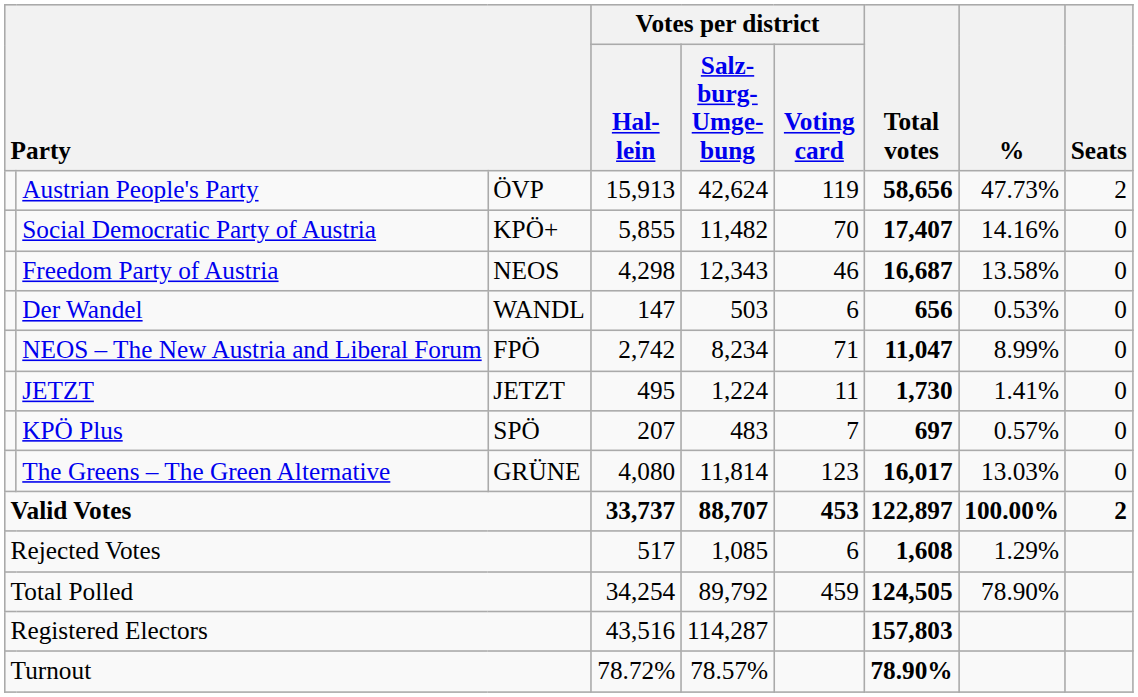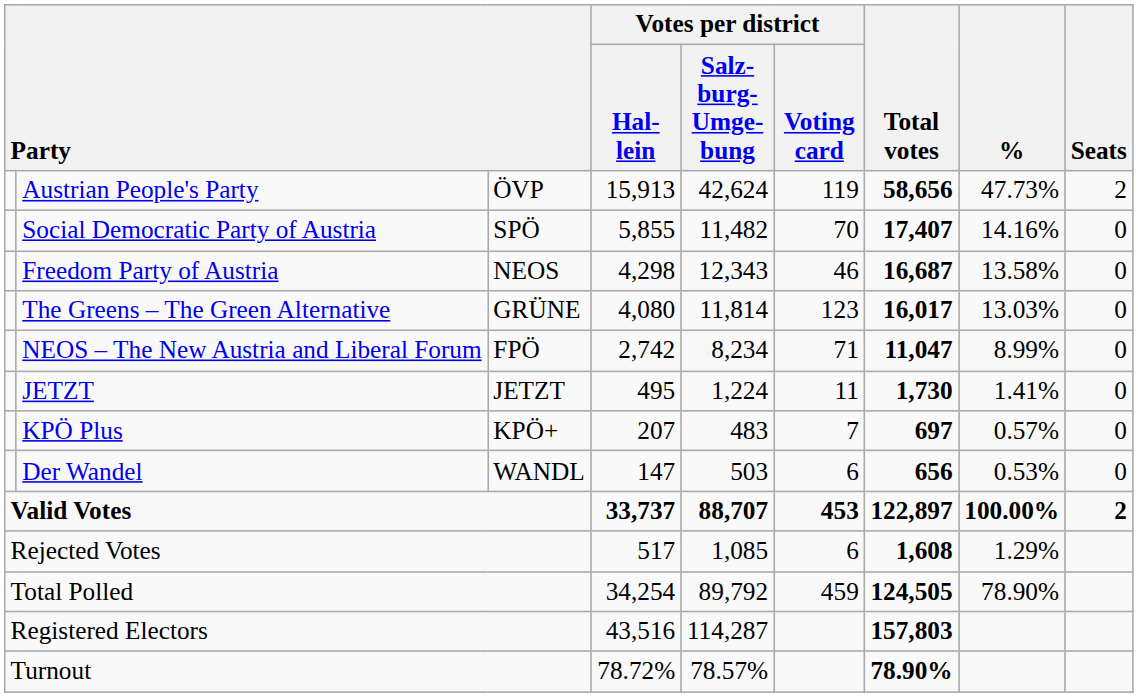 <table class="wikitable" border="1" style="text-align:right;">
 <tr>
 <th style="text-align:left;" valign=bottom rowspan=2 colspan=3>Party</th>
 <th colspan=3>Votes per district</th>
 <th align=center valign=bottom rowspan=2 width="50">Total<br>votes</th>
 <th align=center valign=bottom rowspan=2 width="50">%</th>
 <th align=center valign=bottom rowspan=2>Seats</th>
 </tr>
 <tr>
 <th align=center valign=bottom width="50"><a href='#'>Hal-<br>lein</a></th>
 <th align=center valign=bottom width="50"><a href='#'>Salz-<br>burg-<br>Umge-<br>bung</a></th>
 <th align=center valign=bottom width="50"><a href='#'>Voting<br>card</a></th>
 </tr>
 <tr>
 <td></td>
 <td align=left><a href='#'>Austrian People's Party</a></td>
 <td align=left>ÖVP</td>
 <td>15,913</td>
 <td>42,624</td>
 <td>119</td>
 <td><strong>58,656</strong></td>
 <td>47.73%</td>
 <td>2</td>
 </tr>
 <tr>
 <td></td>
 <td align=left><a href='#'>Social Democratic Party of Austria</a></td>
-<td align=left>KPÖ+</td>
+<td align=left>SPÖ</td>
 <td>5,855</td>
 <td>11,482</td>
 <td>70</td>
 <td><strong>17,407</strong></td>
 <td>14.16%</td>
 <td>0</td>
 </tr>
 <tr>
 <td></td>
 <td align=left><a href='#'>Freedom Party of Austria</a></td>
 <td align=left>NEOS</td>
 <td>4,298</td>
 <td>12,343</td>
 <td>46</td>
 <td><strong>16,687</strong></td>
 <td>13.58%</td>
 <td>0</td>
 </tr>
 <tr>
 <td></td>
-<td align=left><a href='#'>Der Wandel</a></td>
-<td align=left>WANDL</td>
-<td>147</td>
-<td>503</td>
-<td>6</td>
-<td><strong>656</strong></td>
-<td>0.53%</td>
+<td align=left><a href='#'>The Greens – The Green Alternative</a></td>
+<td align=left>GRÜNE</td>
+<td>4,080</td>
+<td>11,814</td>
+<td>123</td>
+<td><strong>16,017</strong></td>
+<td>13.03%</td>
 <td>0</td>
 </tr>
 <tr>
 <td></td>
 <td align=left style="white-space: nowrap;"><a href='#'>NEOS – The New Austria and Liberal Forum</a></td>
 <td align=left>FPÖ</td>
 <td>2,742</td>
 <td>8,234</td>
 <td>71</td>
 <td><strong>11,047</strong></td>
 <td>8.99%</td>
 <td>0</td>
 </tr>
 <tr>
 <td></td>
 <td align=left><a href='#'>JETZT</a></td>
 <td align=left>JETZT</td>
 <td>495</td>
 <td>1,224</td>
 <td>11</td>
 <td><strong>1,730</strong></td>
 <td>1.41%</td>
 <td>0</td>
 </tr>
 <tr>
 <td></td>
 <td align=left><a href='#'>KPÖ Plus</a></td>
-<td align=left>SPÖ</td>
+<td align=left>KPÖ+</td>
 <td>207</td>
 <td>483</td>
 <td>7</td>
 <td><strong>697</strong></td>
 <td>0.57%</td>
 <td>0</td>
 </tr>
 <tr>
 <td></td>
-<td align=left><a href='#'>The Greens – The Green Alternative</a></td>
-<td align=left>GRÜNE</td>
-<td>4,080</td>
-<td>11,814</td>
-<td>123</td>
-<td><strong>16,017</strong></td>
-<td>13.03%</td>
+<td align=left><a href='#'>Der Wandel</a></td>
+<td align=left>WANDL</td>
+<td>147</td>
+<td>503</td>
+<td>6</td>
+<td><strong>656</strong></td>
+<td>0.53%</td>
 <td>0</td>
 </tr>
 <tr style="font-weight:bold">
 <td align=left colspan=3>Valid Votes</td>
 <td>33,737</td>
 <td>88,707</td>
 <td>453</td>
 <td>122,897</td>
 <td>100.00%</td>
 <td>2</td>
 </tr>
 <tr>
 <td align=left colspan=3>Rejected Votes</td>
 <td>517</td>
 <td>1,085</td>
 <td>6</td>
 <td><strong>1,608</strong></td>
 <td>1.29%</td>
 <td></td>
 </tr>
 <tr>
 <td align=left colspan=3>Total Polled</td>
 <td>34,254</td>
 <td>89,792</td>
 <td>459</td>
 <td><strong>124,505</strong></td>
 <td>78.90%</td>
 <td></td>
 </tr>
 <tr>
 <td align=left colspan=3>Registered Electors</td>
 <td>43,516</td>
 <td>114,287</td>
 <td></td>
 <td><strong>157,803</strong></td>
 <td></td>
 <td></td>
 </tr>
 <tr>
 <td align=left colspan=3>Turnout</td>
 <td>78.72%</td>
 <td>78.57%</td>
 <td></td>
 <td><strong>78.90%</strong></td>
 <td></td>
 <td></td>
 </tr>
 </table>
